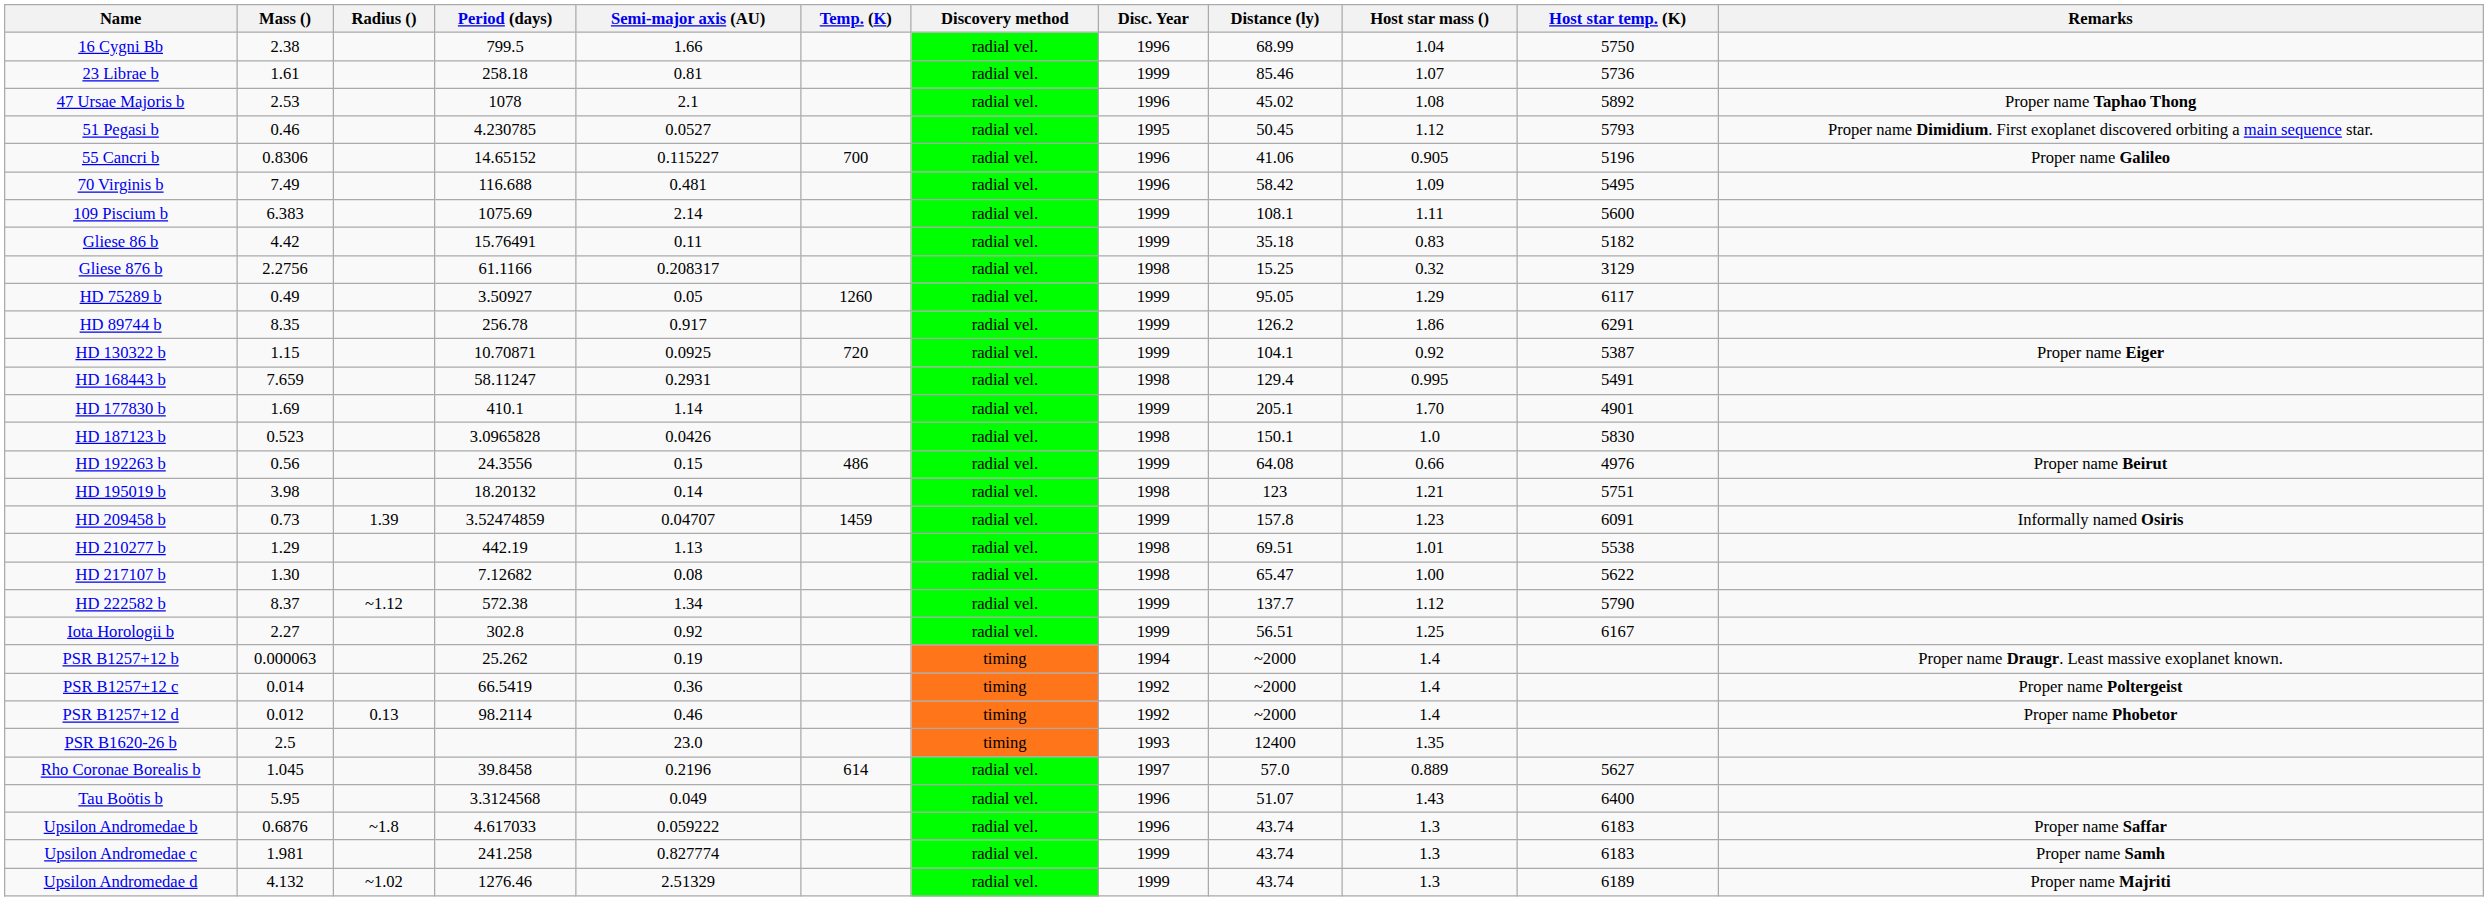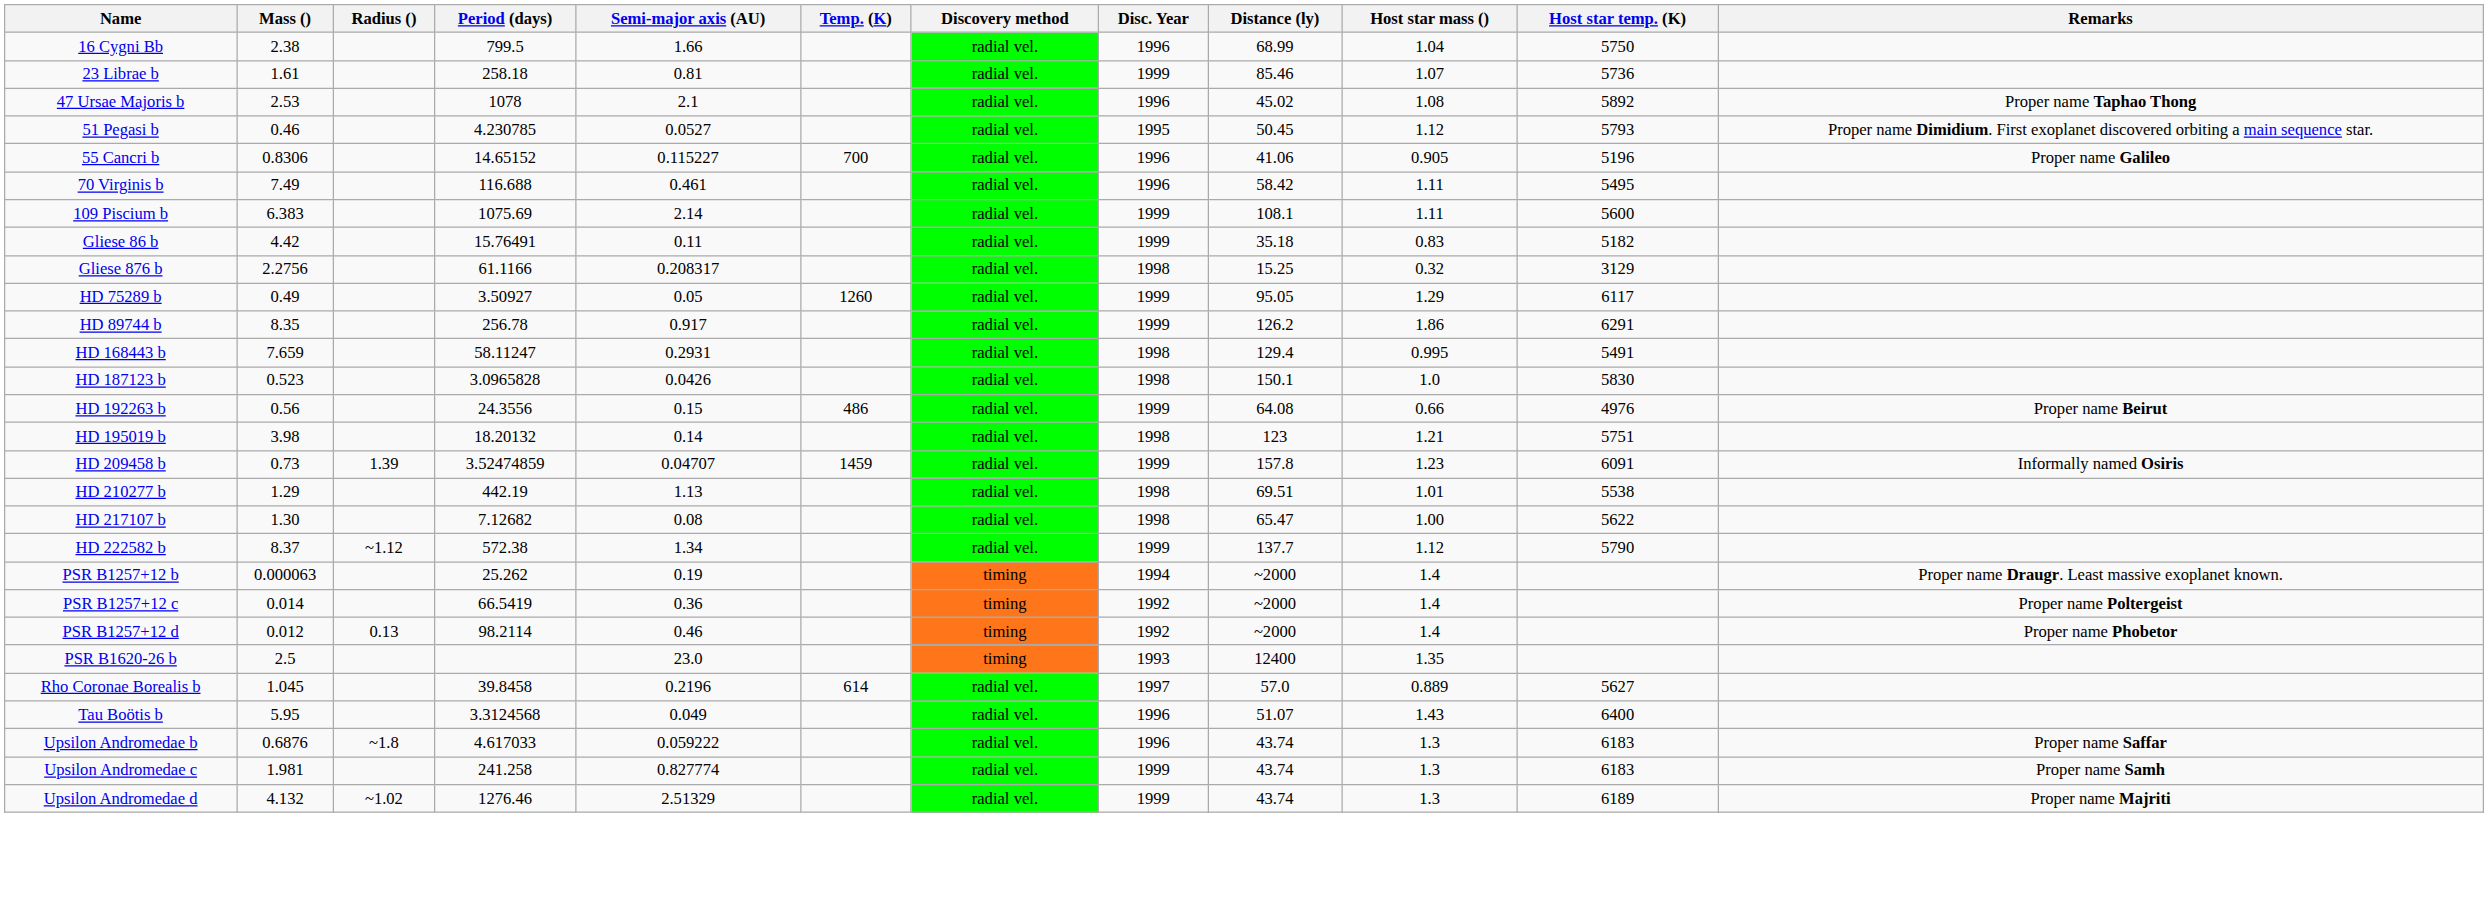 <table class="wikitable plainrowheaders sortable" style="width: 100%; font-size: 83%; text-align: center;">
 <tr>
 <th>Name</th>
 <th data-sort-type="number">Mass ()</th>
 <th data-sort-type="number">Radius ()</th>
 <th data-sort-type="number"><a href='#'>Period</a> (days)</th>
 <th data-sort-type="number"><a href='#'>Semi-major axis</a> (AU)</th>
 <th data-sort-type="number"><a href='#'>Temp.</a> (<a href='#'>K</a>)</th>
 <th>Discovery method</th>
 <th data-sort-type="number">Disc. Year</th>
 <th data-sort-type="number">Distance (ly)</th>
 <th data-sort-type="number">Host star mass ()</th>
 <th data-sort-type="number"><a href='#'>Host star temp.</a> (K)</th>
 <th>Remarks</th>
 </tr>
 <tr>
 <td><a href='#'>16 Cygni Bb</a></td>
 <td>2.38</td>
 <td></td>
 <td>799.5</td>
 <td>1.66</td>
 <td></td>
 <td style="background:#00FF00">radial vel.</td>
 <td>1996</td>
 <td>68.99</td>
 <td>1.04</td>
 <td>5750</td>
 <td></td>
 </tr>
 <tr>
 <td><a href='#'>23 Librae b</a></td>
 <td>1.61</td>
 <td></td>
 <td>258.18</td>
 <td>0.81</td>
 <td></td>
 <td style="background:#00FF00">radial vel.</td>
 <td>1999</td>
 <td>85.46</td>
 <td>1.07</td>
 <td>5736</td>
 <td></td>
 </tr>
 <tr>
 <td><a href='#'>47 Ursae Majoris b</a></td>
 <td>2.53</td>
 <td></td>
 <td>1078</td>
 <td>2.1</td>
 <td></td>
 <td style="background:#00FF00">radial vel.</td>
 <td>1996</td>
 <td>45.02</td>
 <td>1.08</td>
 <td>5892</td>
 <td>Proper name <strong>Taphao Thong</strong></td>
 </tr>
 <tr>
 <td><a href='#'>51 Pegasi b</a></td>
 <td>0.46</td>
 <td></td>
 <td>4.230785</td>
 <td>0.0527</td>
 <td></td>
 <td style="background:#00FF00">radial vel.</td>
 <td>1995</td>
 <td>50.45</td>
 <td>1.12</td>
 <td>5793</td>
 <td>Proper name <strong>Dimidium</strong>. First exoplanet discovered orbiting a <a href='#'>main sequence</a> star.</td>
 </tr>
 <tr>
 <td><a href='#'>55 Cancri b</a></td>
 <td>0.8306</td>
 <td></td>
 <td>14.65152</td>
 <td>0.115227</td>
 <td>700</td>
 <td style="background:#00FF00">radial vel.</td>
 <td>1996</td>
 <td>41.06</td>
 <td>0.905</td>
 <td>5196</td>
 <td>Proper name <strong>Galileo</strong></td>
 </tr>
 <tr>
 <td><a href='#'>70 Virginis b</a></td>
 <td>7.49</td>
 <td></td>
 <td>116.688</td>
-<td>0.481</td>
+<td>0.461</td>
 <td></td>
 <td style="background:#00FF00">radial vel.</td>
 <td>1996</td>
 <td>58.42</td>
-<td>1.09</td>
+<td>1.11</td>
 <td>5495</td>
 <td></td>
 </tr>
 <tr>
 <td><a href='#'>109 Piscium b</a></td>
 <td>6.383</td>
 <td></td>
 <td>1075.69</td>
 <td>2.14</td>
 <td></td>
 <td style="background:#00FF00">radial vel.</td>
 <td>1999</td>
 <td>108.1</td>
 <td>1.11</td>
 <td>5600</td>
 <td></td>
 </tr>
 <tr>
 <td><a href='#'>Gliese 86 b</a></td>
 <td>4.42</td>
 <td></td>
 <td>15.76491</td>
 <td>0.11</td>
 <td></td>
 <td style="background:#00FF00">radial vel.</td>
 <td>1999</td>
 <td>35.18</td>
 <td>0.83</td>
 <td>5182</td>
 <td></td>
 </tr>
 <tr>
 <td><a href='#'>Gliese 876 b</a></td>
 <td>2.2756</td>
 <td></td>
 <td>61.1166</td>
 <td>0.208317</td>
 <td></td>
 <td style="background:#00FF00">radial vel.</td>
 <td>1998</td>
 <td>15.25</td>
 <td>0.32</td>
 <td>3129</td>
 <td></td>
 </tr>
 <tr>
 <td><a href='#'>HD 75289 b</a></td>
 <td>0.49</td>
 <td></td>
 <td>3.50927</td>
 <td>0.05</td>
 <td>1260</td>
 <td style="background:#00FF00">radial vel.</td>
 <td>1999</td>
 <td>95.05</td>
 <td>1.29</td>
 <td>6117</td>
 <td></td>
 </tr>
 <tr>
 <td><a href='#'>HD 89744 b</a></td>
 <td>8.35</td>
 <td></td>
 <td>256.78</td>
 <td>0.917</td>
 <td></td>
 <td style="background:#00FF00">radial vel.</td>
 <td>1999</td>
 <td>126.2</td>
 <td>1.86</td>
 <td>6291</td>
 <td></td>
 </tr>
 <tr>
-<td><a href='#'>HD 130322 b</a></td>
-<td>1.15</td>
-<td></td>
-<td>10.70871</td>
-<td>0.0925</td>
-<td>720</td>
-<td style="background:#00FF00">radial vel.</td>
-<td>1999</td>
-<td>104.1</td>
-<td>0.92</td>
-<td>5387</td>
-<td>Proper name <strong>Eiger</strong></td>
-</tr>
-<tr>
 <td><a href='#'>HD 168443 b</a></td>
 <td>7.659</td>
 <td></td>
 <td>58.11247</td>
 <td>0.2931</td>
 <td></td>
 <td style="background:#00FF00">radial vel.</td>
 <td>1998</td>
 <td>129.4</td>
 <td>0.995</td>
 <td>5491</td>
-<td></td>
-</tr>
-<tr>
-<td><a href='#'>HD 177830 b</a></td>
-<td>1.69</td>
-<td></td>
-<td>410.1</td>
-<td>1.14</td>
-<td></td>
-<td style="background:#00FF00">radial vel.</td>
-<td>1999</td>
-<td>205.1</td>
-<td>1.70</td>
-<td>4901</td>
 <td></td>
 </tr>
 <tr>
 <td><a href='#'>HD 187123 b</a></td>
 <td>0.523</td>
 <td></td>
 <td>3.0965828</td>
 <td>0.0426</td>
 <td></td>
 <td style="background:#00FF00">radial vel.</td>
 <td>1998</td>
 <td>150.1</td>
 <td>1.0</td>
 <td>5830</td>
 <td></td>
 </tr>
 <tr>
 <td><a href='#'>HD 192263 b</a></td>
 <td>0.56</td>
 <td></td>
 <td>24.3556</td>
 <td>0.15</td>
 <td>486</td>
 <td style="background:#00FF00">radial vel.</td>
 <td>1999</td>
 <td>64.08</td>
 <td>0.66</td>
 <td>4976</td>
 <td>Proper name <strong>Beirut</strong></td>
 </tr>
 <tr>
 <td><a href='#'>HD 195019 b</a></td>
 <td>3.98</td>
 <td></td>
 <td>18.20132</td>
 <td>0.14</td>
 <td></td>
 <td style="background:#00FF00">radial vel.</td>
 <td>1998</td>
 <td>123</td>
 <td>1.21</td>
 <td>5751</td>
 <td></td>
 </tr>
 <tr>
 <td><a href='#'>HD 209458 b</a></td>
 <td>0.73</td>
 <td>1.39</td>
 <td>3.52474859</td>
 <td>0.04707</td>
 <td>1459</td>
 <td style="background:#00FF00">radial vel.</td>
 <td>1999</td>
 <td>157.8</td>
 <td>1.23</td>
 <td>6091</td>
 <td>Informally named <strong>Osiris</strong></td>
 </tr>
 <tr>
 <td><a href='#'>HD 210277 b</a></td>
 <td>1.29</td>
 <td></td>
 <td>442.19</td>
 <td>1.13</td>
 <td></td>
 <td style="background:#00FF00">radial vel.</td>
 <td>1998</td>
 <td>69.51</td>
 <td>1.01</td>
 <td>5538</td>
 <td></td>
 </tr>
 <tr>
 <td><a href='#'>HD 217107 b</a></td>
 <td>1.30</td>
 <td></td>
 <td>7.12682</td>
 <td>0.08</td>
 <td></td>
 <td style="background:#00FF00">radial vel.</td>
 <td>1998</td>
 <td>65.47</td>
 <td>1.00</td>
 <td>5622</td>
 <td></td>
 </tr>
 <tr>
 <td><a href='#'>HD 222582 b</a></td>
 <td>8.37</td>
 <td>~1.12</td>
 <td>572.38</td>
 <td>1.34</td>
 <td></td>
 <td style="background:#00FF00">radial vel.</td>
 <td>1999</td>
 <td>137.7</td>
 <td>1.12</td>
 <td>5790</td>
-<td></td>
-</tr>
-<tr>
-<td><a href='#'>Iota Horologii b</a></td>
-<td>2.27</td>
-<td></td>
-<td>302.8</td>
-<td>0.92</td>
-<td></td>
-<td style="background:#00FF00">radial vel.</td>
-<td>1999</td>
-<td>56.51</td>
-<td>1.25 </td>
-<td>6167</td>
 <td></td>
 </tr>
 <tr>
 <td><a href='#'>PSR B1257+12 b</a></td>
 <td>0.000063</td>
 <td></td>
 <td>25.262</td>
 <td>0.19</td>
 <td></td>
 <td style="background:#FF7519">timing</td>
 <td>1994</td>
 <td>~2000</td>
 <td>1.4</td>
 <td></td>
 <td>Proper name <strong>Draugr</strong>. Least massive exoplanet known.</td>
 </tr>
 <tr>
 <td><a href='#'>PSR B1257+12 c</a></td>
 <td>0.014</td>
 <td></td>
 <td>66.5419</td>
 <td>0.36</td>
 <td></td>
 <td style="background:#FF7519">timing</td>
 <td>1992</td>
 <td>~2000</td>
 <td>1.4</td>
 <td></td>
 <td>Proper name <strong>Poltergeist</strong></td>
 </tr>
 <tr>
 <td><a href='#'>PSR B1257+12 d</a></td>
 <td>0.012</td>
 <td>0.13</td>
 <td>98.2114</td>
 <td>0.46</td>
 <td></td>
 <td style="background:#FF7519">timing</td>
 <td>1992</td>
 <td>~2000</td>
 <td>1.4</td>
 <td></td>
 <td>Proper name <strong>Phobetor</strong></td>
 </tr>
 <tr>
 <td><a href='#'>PSR B1620-26 b</a></td>
 <td>2.5</td>
 <td></td>
 <td></td>
 <td>23.0</td>
 <td></td>
 <td style="background:#FF7519">timing</td>
 <td>1993</td>
 <td>12400</td>
 <td>1.35</td>
 <td></td>
 <td></td>
 </tr>
 <tr>
 <td><a href='#'>Rho Coronae Borealis b</a></td>
 <td>1.045</td>
 <td></td>
 <td>39.8458</td>
 <td>0.2196</td>
 <td>614</td>
 <td style="background:#00FF00">radial vel.</td>
 <td>1997</td>
 <td>57.0</td>
 <td>0.889</td>
 <td>5627</td>
 <td></td>
 </tr>
 <tr>
 <td><a href='#'>Tau Boötis b</a></td>
 <td>5.95</td>
 <td></td>
 <td>3.3124568</td>
 <td>0.049</td>
 <td></td>
 <td style="background:#00FF00">radial vel.</td>
 <td>1996</td>
 <td>51.07</td>
 <td>1.43</td>
 <td>6400</td>
 <td></td>
 </tr>
 <tr>
 <td><a href='#'>Upsilon Andromedae b</a></td>
 <td>0.6876</td>
 <td>~1.8</td>
 <td>4.617033</td>
 <td>0.059222</td>
 <td></td>
 <td style="background:#00FF00">radial vel.</td>
 <td>1996</td>
 <td>43.74</td>
 <td>1.3</td>
 <td>6183</td>
 <td>Proper name <strong>Saffar</strong></td>
 </tr>
 <tr>
 <td><a href='#'>Upsilon Andromedae c</a></td>
 <td>1.981</td>
 <td></td>
 <td>241.258</td>
 <td>0.827774</td>
 <td></td>
 <td style="background:#00FF00">radial vel.</td>
 <td>1999</td>
 <td>43.74</td>
 <td>1.3</td>
 <td>6183</td>
 <td>Proper name <strong>Samh</strong></td>
 </tr>
 <tr>
 <td><a href='#'>Upsilon Andromedae d</a></td>
 <td>4.132</td>
 <td>~1.02</td>
 <td>1276.46</td>
 <td>2.51329</td>
 <td></td>
 <td style="background:#00FF00">radial vel.</td>
 <td>1999</td>
 <td>43.74</td>
 <td>1.3</td>
 <td>6189</td>
 <td>Proper name <strong>Majriti</strong></td>
 </tr>
 </table>
